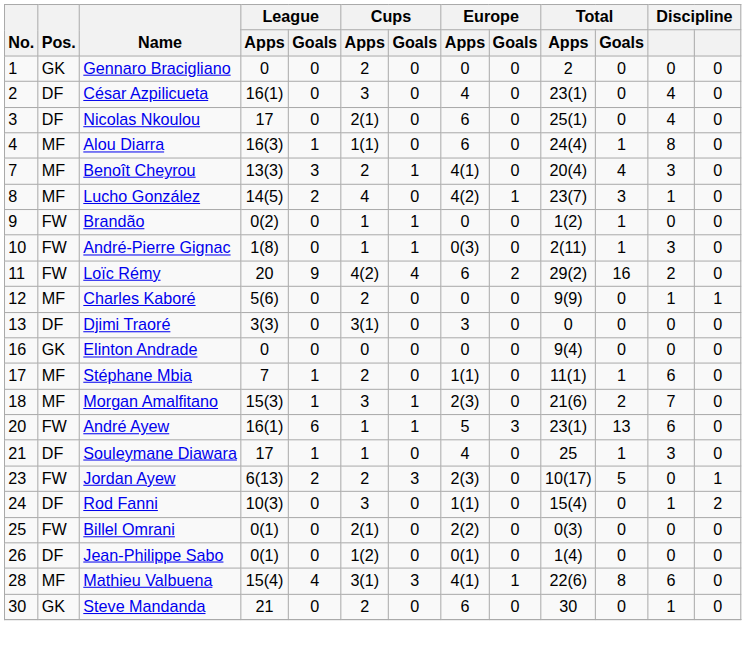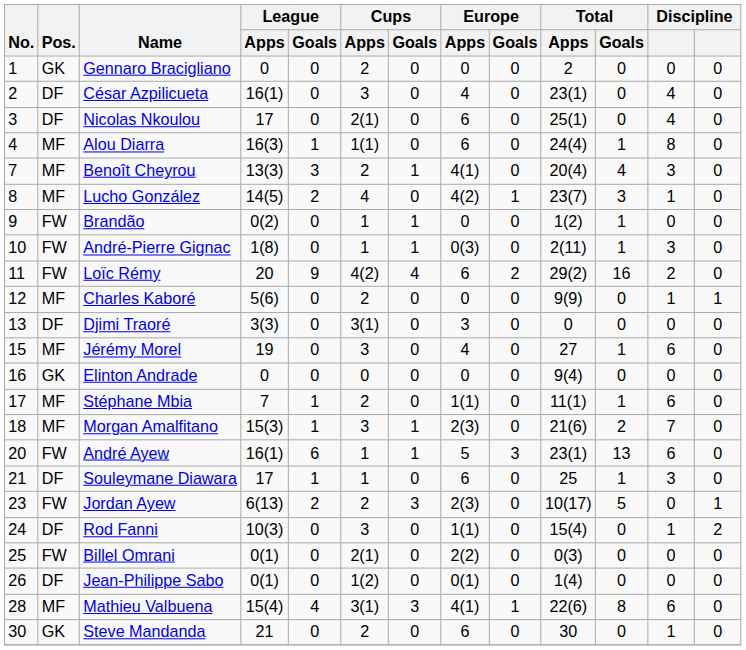 <table class="wikitable" style="text-align:center">
 <tr>
 <th rowspan="2" valign="bottom">No.</th>
 <th rowspan="2" valign="bottom">Pos.</th>
 <th rowspan="2" valign="bottom">Name</th>
 <th colspan="2" width="85">League</th>
 <th colspan="2" width="85">Cups</th>
 <th colspan="2" width="85">Europe</th>
 <th colspan="2" width="85">Total</th>
 <th colspan="2" width="85">Discipline</th>
 </tr>
 <tr>
 <th>Apps</th>
 <th>Goals</th>
 <th>Apps</th>
 <th>Goals</th>
 <th>Apps</th>
 <th>Goals</th>
 <th>Apps</th>
 <th>Goals</th>
 <th></th>
 <th></th>
 </tr>
 <tr>
 <td align="left">1</td>
 <td align="left">GK</td>
 <td align="left"> <a href='#'>Gennaro Bracigliano</a></td>
 <td>0</td>
 <td>0</td>
 <td>2</td>
 <td>0</td>
 <td>0</td>
 <td>0</td>
 <td>2</td>
 <td>0</td>
 <td>0</td>
 <td>0</td>
 </tr>
 <tr>
 <td align="left">2</td>
 <td align="left">DF</td>
 <td align="left"> <a href='#'>César Azpilicueta</a></td>
 <td>16(1)</td>
 <td>0</td>
 <td>3</td>
 <td>0</td>
 <td>4</td>
 <td>0</td>
 <td>23(1)</td>
 <td>0</td>
 <td>4</td>
 <td>0</td>
 </tr>
 <tr>
 <td align="left">3</td>
 <td align="left">DF</td>
 <td align="left"> <a href='#'>Nicolas Nkoulou</a></td>
 <td>17</td>
 <td>0</td>
 <td>2(1)</td>
 <td>0</td>
 <td>6</td>
 <td>0</td>
 <td>25(1)</td>
 <td>0</td>
 <td>4</td>
 <td>0</td>
 </tr>
 <tr>
 <td align="left">4</td>
 <td align="left">MF</td>
 <td align="left"> <a href='#'>Alou Diarra</a></td>
 <td>16(3)</td>
 <td>1</td>
 <td>1(1)</td>
 <td>0</td>
 <td>6</td>
 <td>0</td>
 <td>24(4)</td>
 <td>1</td>
 <td>8</td>
 <td>0</td>
 </tr>
 <tr>
 <td align="left">7</td>
 <td align="left">MF</td>
 <td align="left"> <a href='#'>Benoît Cheyrou</a></td>
 <td>13(3)</td>
 <td>3</td>
 <td>2</td>
 <td>1</td>
 <td>4(1)</td>
 <td>0</td>
 <td>20(4)</td>
 <td>4</td>
 <td>3</td>
 <td>0</td>
 </tr>
 <tr>
 <td align="left">8</td>
 <td align="left">MF</td>
 <td align="left"> <a href='#'>Lucho González</a></td>
 <td>14(5)</td>
 <td>2</td>
 <td>4</td>
 <td>0</td>
 <td>4(2)</td>
 <td>1</td>
 <td>23(7)</td>
 <td>3</td>
 <td>1</td>
 <td>0</td>
 </tr>
 <tr>
 <td align="left">9</td>
 <td align="left">FW</td>
 <td align="left"> <a href='#'>Brandão</a></td>
 <td>0(2)</td>
 <td>0</td>
 <td>1</td>
 <td>1</td>
 <td>0</td>
 <td>0</td>
 <td>1(2)</td>
 <td>1</td>
 <td>0</td>
 <td>0</td>
 </tr>
 <tr>
 <td align="left">10</td>
 <td align="left">FW</td>
 <td align="left"> <a href='#'>André-Pierre Gignac</a></td>
 <td>1(8)</td>
 <td>0</td>
 <td>1</td>
 <td>1</td>
 <td>0(3)</td>
 <td>0</td>
 <td>2(11)</td>
 <td>1</td>
 <td>3</td>
 <td>0</td>
 </tr>
 <tr>
 <td align="left">11</td>
 <td align="left">FW</td>
 <td align="left"> <a href='#'>Loïc Rémy</a></td>
 <td>20</td>
 <td>9</td>
 <td>4(2)</td>
 <td>4</td>
 <td>6</td>
 <td>2</td>
 <td>29(2)</td>
 <td>16</td>
 <td>2</td>
 <td>0</td>
 </tr>
 <tr>
 <td align="left">12</td>
 <td align="left">MF</td>
 <td align="left"> <a href='#'>Charles Kaboré</a></td>
 <td>5(6)</td>
 <td>0</td>
 <td>2</td>
 <td>0</td>
 <td>0</td>
 <td>0</td>
 <td>9(9)</td>
 <td>0</td>
 <td>1</td>
 <td>1</td>
 </tr>
 <tr>
 <td align="left">13</td>
 <td align="left">DF</td>
 <td align="left"> <a href='#'>Djimi Traoré</a></td>
 <td>3(3)</td>
 <td>0</td>
 <td>3(1)</td>
 <td>0</td>
 <td>3</td>
 <td>0</td>
 <td>0</td>
 <td>0</td>
 <td>0</td>
 <td>0</td>
 </tr>
 <tr>
+<td align="left">15</td>
+<td align="left">MF</td>
+<td align="left"> <a href='#'>Jérémy Morel</a></td>
+<td>19</td>
+<td>0</td>
+<td>3</td>
+<td>0</td>
+<td>4</td>
+<td>0</td>
+<td>27</td>
+<td>1</td>
+<td>6</td>
+<td>0</td>
+</tr>
+<tr>
 <td align="left">16</td>
 <td align="left">GK</td>
 <td align="left"> <a href='#'>Elinton Andrade</a></td>
 <td>0</td>
 <td>0</td>
 <td>0</td>
 <td>0</td>
 <td>0</td>
 <td>0</td>
 <td>9(4)</td>
 <td>0</td>
 <td>0</td>
 <td>0</td>
 </tr>
 <tr>
 <td align="left">17</td>
 <td align="left">MF</td>
 <td align="left"> <a href='#'>Stéphane Mbia</a></td>
 <td>7</td>
 <td>1</td>
 <td>2</td>
 <td>0</td>
 <td>1(1)</td>
 <td>0</td>
 <td>11(1)</td>
 <td>1</td>
 <td>6</td>
 <td>0</td>
 </tr>
 <tr>
 <td align="left">18</td>
 <td align="left">MF</td>
 <td align="left"> <a href='#'>Morgan Amalfitano</a></td>
 <td>15(3)</td>
 <td>1</td>
 <td>3</td>
 <td>1</td>
 <td>2(3)</td>
 <td>0</td>
 <td>21(6)</td>
 <td>2</td>
 <td>7</td>
 <td>0</td>
 </tr>
 <tr>
 <td align="left">20</td>
 <td align="left">FW</td>
 <td align="left"> <a href='#'>André Ayew</a></td>
 <td>16(1)</td>
 <td>6</td>
 <td>1</td>
 <td>1</td>
 <td>5</td>
 <td>3</td>
 <td>23(1)</td>
 <td>13</td>
 <td>6</td>
 <td>0</td>
 </tr>
 <tr>
 <td align="left">21</td>
 <td align="left">DF</td>
 <td align="left"> <a href='#'>Souleymane Diawara</a></td>
 <td>17</td>
 <td>1</td>
 <td>1</td>
 <td>0</td>
-<td>4</td>
+<td>6</td>
 <td>0</td>
 <td>25</td>
 <td>1</td>
 <td>3</td>
 <td>0</td>
 </tr>
 <tr>
 <td align="left">23</td>
 <td align="left">FW</td>
 <td align="left"> <a href='#'>Jordan Ayew</a></td>
 <td>6(13)</td>
 <td>2</td>
 <td>2</td>
 <td>3</td>
 <td>2(3)</td>
 <td>0</td>
 <td>10(17)</td>
 <td>5</td>
 <td>0</td>
 <td>1</td>
 </tr>
 <tr>
 <td align="left">24</td>
 <td align="left">DF</td>
 <td align="left"> <a href='#'>Rod Fanni</a></td>
 <td>10(3)</td>
 <td>0</td>
 <td>3</td>
 <td>0</td>
 <td>1(1)</td>
 <td>0</td>
 <td>15(4)</td>
 <td>0</td>
 <td>1</td>
 <td>2</td>
 </tr>
 <tr>
 <td align="left">25</td>
 <td align="left">FW</td>
 <td align="left"> <a href='#'>Billel Omrani</a></td>
 <td>0(1)</td>
 <td>0</td>
 <td>2(1)</td>
 <td>0</td>
 <td>2(2)</td>
 <td>0</td>
 <td>0(3)</td>
 <td>0</td>
 <td>0</td>
 <td>0</td>
 </tr>
 <tr>
 <td align="left">26</td>
 <td align="left">DF</td>
 <td align="left"> <a href='#'>Jean-Philippe Sabo</a></td>
 <td>0(1)</td>
 <td>0</td>
 <td>1(2)</td>
 <td>0</td>
 <td>0(1)</td>
 <td>0</td>
 <td>1(4)</td>
 <td>0</td>
 <td>0</td>
 <td>0</td>
 </tr>
 <tr>
 <td align="left">28</td>
 <td align="left">MF</td>
 <td align="left"> <a href='#'>Mathieu Valbuena</a></td>
 <td>15(4)</td>
 <td>4</td>
 <td>3(1)</td>
 <td>3</td>
 <td>4(1)</td>
 <td>1</td>
 <td>22(6)</td>
 <td>8</td>
 <td>6</td>
 <td>0</td>
 </tr>
 <tr>
 <td align="left">30</td>
 <td align="left">GK</td>
 <td align="left"> <a href='#'>Steve Mandanda</a></td>
 <td>21</td>
 <td>0</td>
 <td>2</td>
 <td>0</td>
 <td>6</td>
 <td>0</td>
 <td>30</td>
 <td>0</td>
 <td>1</td>
 <td>0</td>
 </tr>
 <tr>
 </tr>
 </table>
